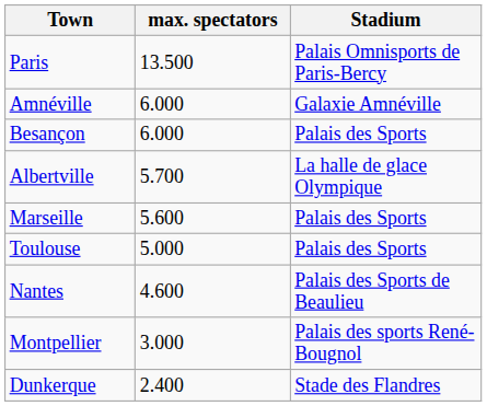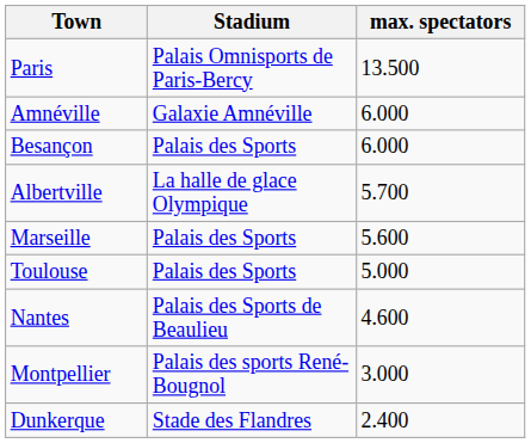 <table class="wikitable sortable">
 <tr>
 <th width="100">Town</th>
+<th width="150">Stadium</th>
 <th width="120">max. spectators</th>
-<th width="150">Stadium</th>
 </tr>
 <tr>
 <td><a href='#'>Paris</a></td>
+<td><a href='#'>Palais Omnisports de Paris-Bercy</a></td>
 <td>13.500</td>
-<td><a href='#'>Palais Omnisports de Paris-Bercy</a></td>
 </tr>
 <tr>
 <td><a href='#'>Amnéville</a></td>
+<td><a href='#'>Galaxie Amnéville</a></td>
 <td>6.000</td>
-<td><a href='#'>Galaxie Amnéville</a></td>
 </tr>
 <tr>
 <td><a href='#'>Besançon</a></td>
+<td><a href='#'>Palais des Sports</a></td>
 <td>6.000</td>
-<td><a href='#'>Palais des Sports</a></td>
 </tr>
 <tr>
 <td><a href='#'>Albertville</a></td>
+<td><a href='#'>La halle de glace Olympique</a></td>
 <td>5.700</td>
-<td><a href='#'>La halle de glace Olympique</a></td>
 </tr>
 <tr>
 <td><a href='#'>Marseille</a></td>
+<td><a href='#'>Palais des Sports</a></td>
 <td>5.600</td>
-<td><a href='#'>Palais des Sports</a></td>
 </tr>
 <tr>
 <td><a href='#'>Toulouse</a></td>
+<td><a href='#'>Palais des Sports</a></td>
 <td>5.000</td>
-<td><a href='#'>Palais des Sports</a></td>
 </tr>
 <tr>
 <td><a href='#'>Nantes</a></td>
+<td><a href='#'>Palais des Sports de Beaulieu</a></td>
 <td>4.600</td>
-<td><a href='#'>Palais des Sports de Beaulieu</a></td>
 </tr>
 <tr>
 <td><a href='#'>Montpellier</a></td>
+<td><a href='#'>Palais des sports René-Bougnol</a></td>
 <td>3.000</td>
-<td><a href='#'>Palais des sports René-Bougnol</a></td>
 </tr>
 <tr>
 <td><a href='#'>Dunkerque</a></td>
+<td><a href='#'>Stade des Flandres</a></td>
 <td>2.400</td>
-<td><a href='#'>Stade des Flandres</a></td>
 </tr>
 </table>
